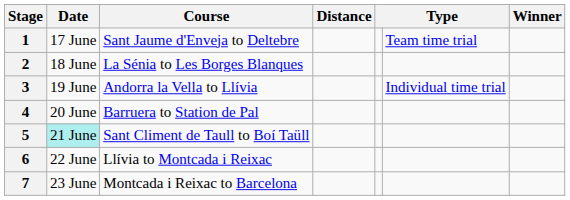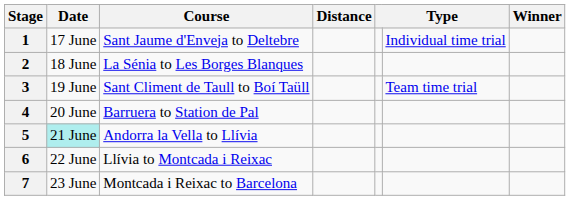 <table class="wikitable">
 <tr>
 <th scope="col">Stage</th>
 <th scope="col">Date</th>
 <th scope="col">Course</th>
 <th scope="col">Distance</th>
 <th scope="col" colspan="2">Type</th>
 <th scope="col">Winner</th>
 </tr>
 <tr>
 <th scope="row">1</th>
 <td style="text-align:right;">17 June</td>
 <td><a href='#'>Sant Jaume d'Enveja</a> to <a href='#'>Deltebre</a></td>
 <td></td>
 <td></td>
-<td><a href='#'>Team time trial</a></td>
+<td><a href='#'>Individual time trial</a></td>
 <td></td>
 </tr>
 <tr>
 <th scope="row">2</th>
 <td style="text-align:right;">18 June</td>
 <td><a href='#'>La Sénia</a> to <a href='#'>Les Borges Blanques</a></td>
 <td></td>
 <td></td>
 <td></td>
 <td></td>
 </tr>
 <tr>
 <th scope="row">3</th>
 <td style="text-align:right;">19 June</td>
-<td><a href='#'>Andorra la Vella</a> to <a href='#'>Llívia</a></td>
+<td><a href='#'>Sant Climent de Taull</a> to <a href='#'>Boí Taüll</a></td>
 <td></td>
 <td></td>
-<td><a href='#'>Individual time trial</a></td>
+<td><a href='#'>Team time trial</a></td>
 <td></td>
 </tr>
 <tr>
 <th scope="row">4</th>
 <td style="text-align:right;">20 June</td>
 <td><a href='#'>Barruera</a> to <a href='#'>Station de Pal</a></td>
 <td></td>
 <td></td>
 <td></td>
 <td></td>
 </tr>
 <tr>
 <th scope="row">5</th>
 <td style="background: paleturquoise; text-align:right;">21 June</td>
-<td><a href='#'>Sant Climent de Taull</a> to <a href='#'>Boí Taüll</a></td>
+<td><a href='#'>Andorra la Vella</a> to <a href='#'>Llívia</a></td>
 <td></td>
 <td></td>
 <td></td>
 <td></td>
 </tr>
 <tr>
 <th scope="row">6</th>
 <td style="text-align:right;">22 June</td>
 <td>Llívia to <a href='#'>Montcada i Reixac</a></td>
 <td></td>
 <td></td>
 <td></td>
 <td></td>
 </tr>
 <tr>
 <th scope="row">7</th>
 <td style="text-align:right;">23 June</td>
 <td>Montcada i Reixac to <a href='#'>Barcelona</a></td>
 <td></td>
 <td></td>
 <td></td>
 <td></td>
 </tr>
 </table>
